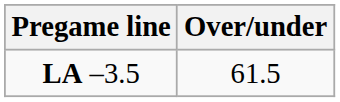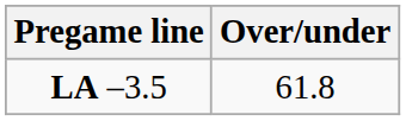 <table class="wikitable">
 <tr align="center">
 <th style=>Pregame line</th>
 <th style=>Over/under</th>
 </tr>
 <tr align="center">
 <td><strong>LA</strong> –3.5</td>
-<td>61.5</td>
+<td>61.8</td>
 </tr>
 </table>
